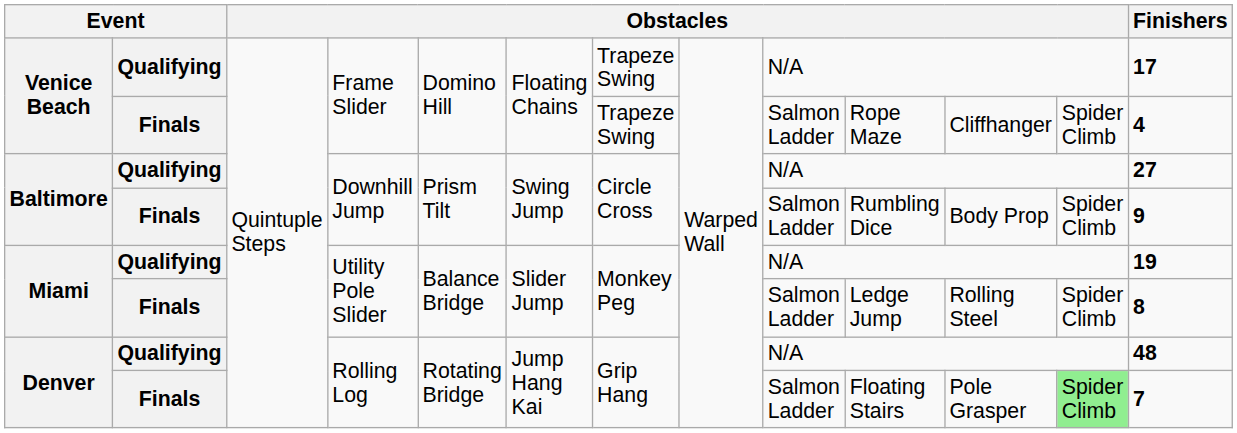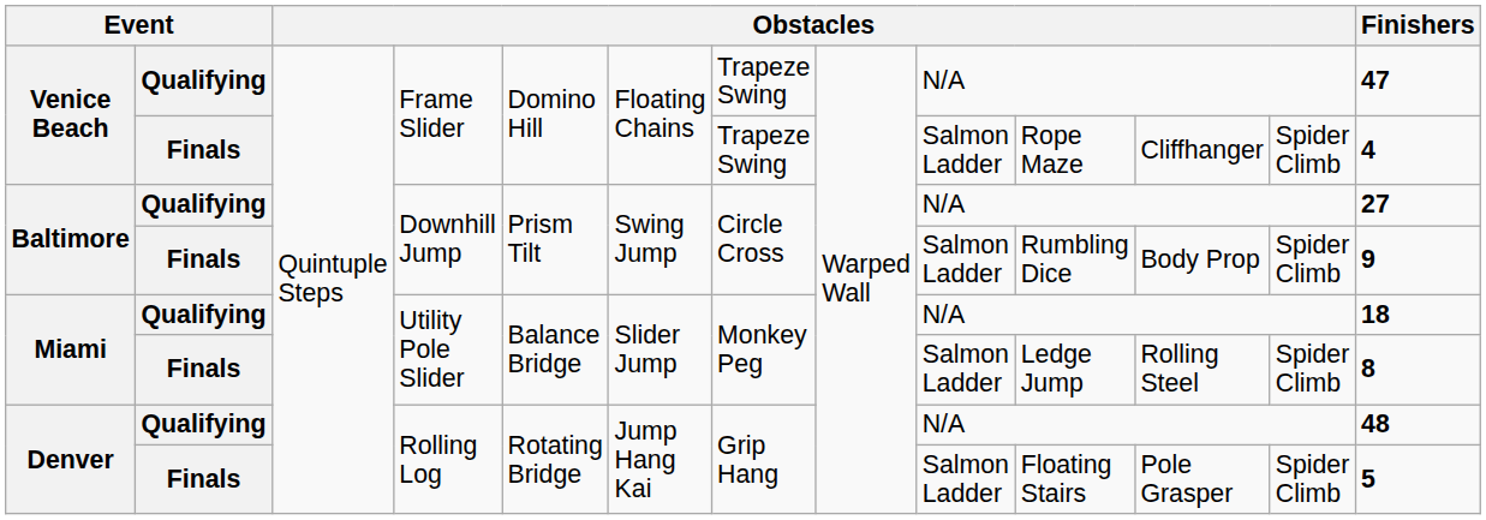 <table class="wikitable">
 <tr>
 <th colspan="2">Event</th>
 <th colspan="10">Obstacles</th>
 <th>Finishers</th>
 </tr>
 <tr>
 <th rowspan="2">Venice Beach</th>
 <th>Qualifying</th>
 <td rowspan="8">Quintuple Steps</td>
 <td rowspan="2">Frame Slider</td>
 <td rowspan="2">Domino Hill</td>
 <td rowspan="2">Floating Chains</td>
 <td>Trapeze Swing</td>
 <td rowspan="8">Warped Wall</td>
 <td colspan="4">N/A</td>
-<td><strong>17</strong></td>
+<td><strong>47</strong></td>
 </tr>
 <tr>
 <th>Finals</th>
 <td>Trapeze Swing</td>
 <td>Salmon Ladder</td>
 <td>Rope Maze</td>
 <td>Cliffhanger</td>
 <td>Spider Climb</td>
 <td><strong>4</strong></td>
 </tr>
 <tr>
 <th rowspan="2">Baltimore</th>
 <th>Qualifying</th>
 <td rowspan="2">Downhill Jump</td>
 <td rowspan="2">Prism Tilt</td>
 <td rowspan="2">Swing Jump</td>
 <td rowspan="2">Circle Cross</td>
 <td colspan="4">N/A</td>
 <td><strong>27</strong></td>
 </tr>
 <tr>
 <th>Finals</th>
 <td>Salmon Ladder</td>
 <td>Rumbling Dice</td>
 <td>Body Prop</td>
 <td>Spider Climb</td>
 <td><strong>9</strong></td>
 </tr>
 <tr>
 <th rowspan="2">Miami</th>
 <th>Qualifying</th>
 <td rowspan="2">Utility Pole Slider</td>
 <td rowspan="2">Balance Bridge</td>
 <td rowspan="2">Slider Jump</td>
 <td rowspan="2">Monkey Peg</td>
 <td colspan="4">N/A</td>
-<td><strong>19</strong></td>
+<td><strong>18</strong></td>
 </tr>
 <tr>
 <th>Finals</th>
 <td>Salmon Ladder</td>
 <td>Ledge Jump</td>
 <td>Rolling Steel</td>
 <td>Spider Climb</td>
 <td><strong>8</strong></td>
 </tr>
 <tr>
 <th rowspan="2">Denver</th>
 <th>Qualifying</th>
 <td rowspan="2">Rolling Log</td>
 <td rowspan="2">Rotating Bridge</td>
 <td rowspan="2">Jump Hang Kai</td>
 <td rowspan="2">Grip Hang</td>
 <td colspan="4">N/A</td>
 <td><strong>48</strong></td>
 </tr>
 <tr>
 <th>Finals</th>
 <td>Salmon Ladder</td>
 <td>Floating Stairs</td>
 <td>Pole Grasper</td>
-<td style="background: lightgreen;">Spider Climb</td>
-<td><strong>7</strong></td>
+<td>Spider Climb</td>
+<td><strong>5</strong></td>
 </tr>
 </table>
